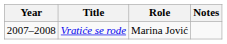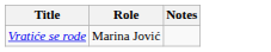 <table class="wikitable sortable">
 <tr>
-<th>Year</th>
 <th>Title</th>
 <th>Role</th>
 <th class="unsortable">Notes</th>
 </tr>
 <tr>
-<td>2007–2008</td>
 <td><em><a href='#'>Vratiće se rode</a></em></td>
 <td>Marina Jović</td>
 <td></td>
 </tr>
 </table>
